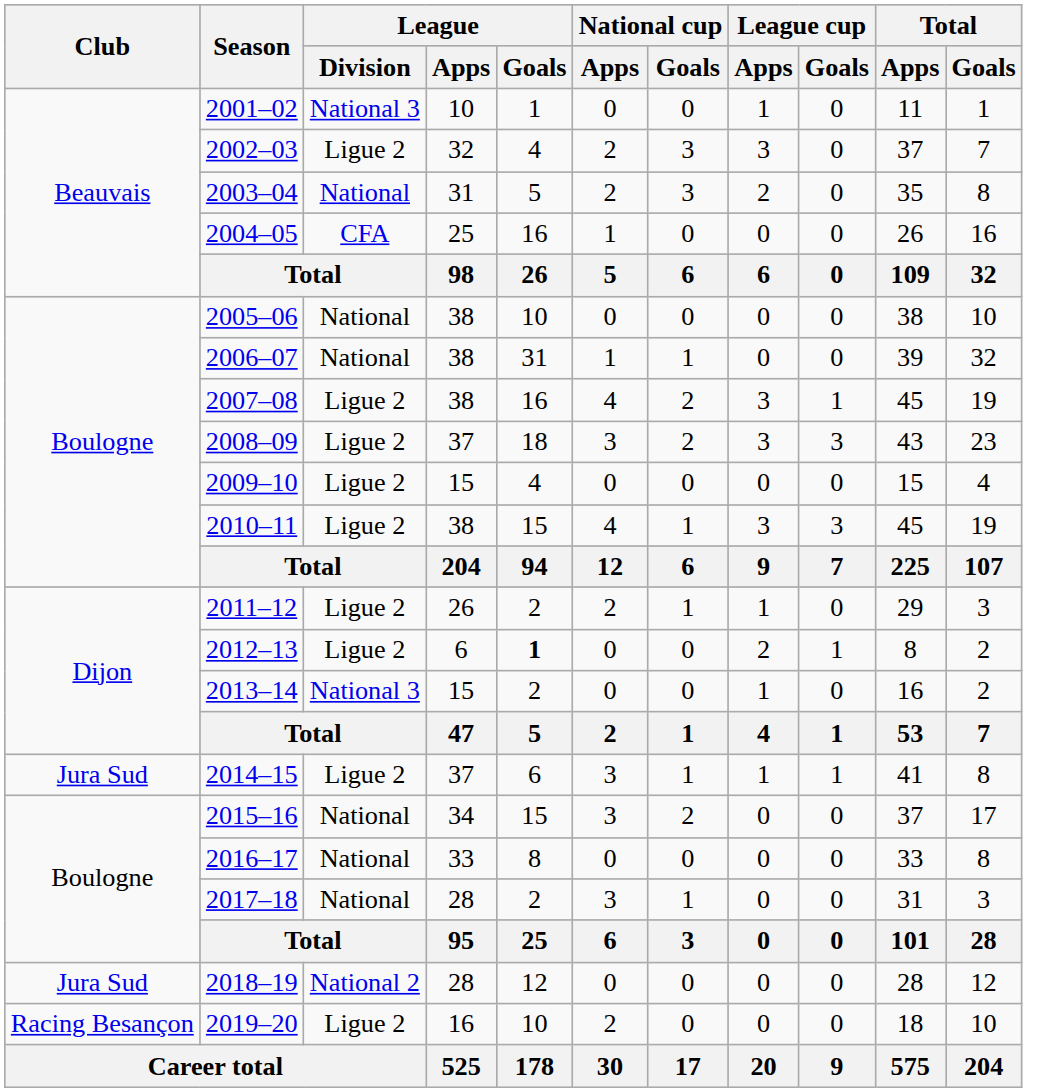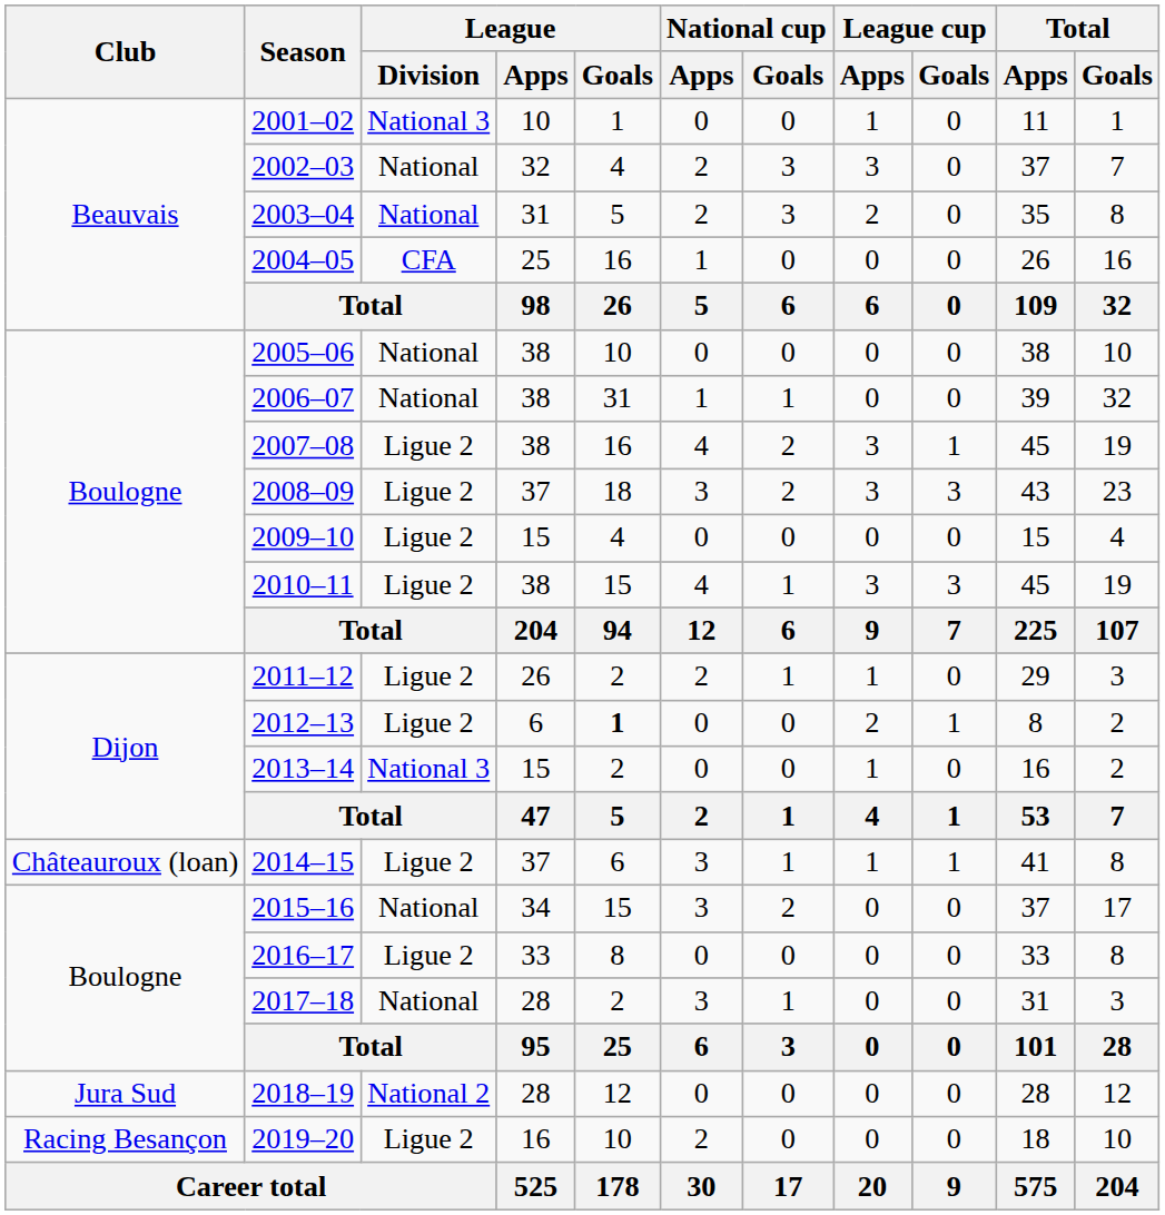 <table class="wikitable" style="text-align:center">
 <tr>
 <th rowspan="2">Club</th>
 <th rowspan="2">Season</th>
 <th colspan="3">League</th>
 <th colspan="2">National cup</th>
 <th colspan="2">League cup</th>
 <th colspan="2">Total</th>
 </tr>
 <tr>
 <th>Division</th>
 <th>Apps</th>
 <th>Goals</th>
 <th>Apps</th>
 <th>Goals</th>
 <th>Apps</th>
 <th>Goals</th>
 <th>Apps</th>
 <th>Goals</th>
 </tr>
 <tr>
 <td rowspan="5"><a href='#'>Beauvais</a></td>
 <td><a href='#'>2001–02</a></td>
 <td><a href='#'>National 3</a></td>
 <td>10</td>
 <td>1</td>
 <td>0</td>
 <td>0</td>
 <td>1</td>
 <td>0</td>
 <td>11</td>
 <td>1</td>
 </tr>
 <tr>
 <td><a href='#'>2002–03</a></td>
-<td>Ligue 2</td>
+<td>National</td>
 <td>32</td>
 <td>4</td>
 <td>2</td>
 <td>3</td>
 <td>3</td>
 <td>0</td>
 <td>37</td>
 <td>7</td>
 </tr>
 <tr>
 <td><a href='#'>2003–04</a></td>
 <td><a href='#'>National</a></td>
 <td>31</td>
 <td>5</td>
 <td>2</td>
 <td>3</td>
 <td>2</td>
 <td>0</td>
 <td>35</td>
 <td>8</td>
 </tr>
 <tr>
 <td><a href='#'>2004–05</a></td>
 <td><a href='#'>CFA</a></td>
 <td>25</td>
 <td>16</td>
 <td>1</td>
 <td>0</td>
 <td>0</td>
 <td>0</td>
 <td>26</td>
 <td>16</td>
 </tr>
 <tr>
 <th colspan="2">Total</th>
 <th>98</th>
 <th>26</th>
 <th>5</th>
 <th>6</th>
 <th>6</th>
 <th>0</th>
 <th>109</th>
 <th>32</th>
 </tr>
 <tr>
 <td rowspan="7"><a href='#'>Boulogne</a></td>
 <td><a href='#'>2005–06</a></td>
 <td>National</td>
 <td>38</td>
 <td>10</td>
 <td>0</td>
 <td>0</td>
 <td>0</td>
 <td>0</td>
 <td>38</td>
 <td>10</td>
 </tr>
 <tr>
 <td><a href='#'>2006–07</a></td>
 <td>National</td>
 <td>38</td>
 <td>31</td>
 <td>1</td>
 <td>1</td>
 <td>0</td>
 <td>0</td>
 <td>39</td>
 <td>32</td>
 </tr>
 <tr>
 <td><a href='#'>2007–08</a></td>
 <td>Ligue 2</td>
 <td>38</td>
 <td>16</td>
 <td>4</td>
 <td>2</td>
 <td>3</td>
 <td>1</td>
 <td>45</td>
 <td>19</td>
 </tr>
 <tr>
 <td><a href='#'>2008–09</a></td>
 <td>Ligue 2</td>
 <td>37</td>
 <td>18</td>
 <td>3</td>
 <td>2</td>
 <td>3</td>
 <td>3</td>
 <td>43</td>
 <td>23</td>
 </tr>
 <tr>
 <td><a href='#'>2009–10</a></td>
 <td>Ligue 2</td>
 <td>15</td>
 <td>4</td>
 <td>0</td>
 <td>0</td>
 <td>0</td>
 <td>0</td>
 <td>15</td>
 <td>4</td>
 </tr>
 <tr>
 <td><a href='#'>2010–11</a></td>
 <td>Ligue 2</td>
 <td>38</td>
 <td>15</td>
 <td>4</td>
 <td>1</td>
 <td>3</td>
 <td>3</td>
 <td>45</td>
 <td>19</td>
 </tr>
 <tr>
 <th colspan="2">Total</th>
 <th>204</th>
 <th>94</th>
 <th>12</th>
 <th>6</th>
 <th>9</th>
 <th>7</th>
 <th>225</th>
 <th>107</th>
 </tr>
 <tr>
 <td rowspan="4"><a href='#'>Dijon</a></td>
 <td><a href='#'>2011–12</a></td>
 <td>Ligue 2</td>
 <td>26</td>
 <td>2</td>
 <td>2</td>
 <td>1</td>
 <td>1</td>
 <td>0</td>
 <td>29</td>
 <td>3</td>
 </tr>
 <tr>
 <td><a href='#'>2012–13</a></td>
 <td>Ligue 2</td>
 <td>6</td>
 <td><strong>1</strong></td>
 <td>0</td>
 <td>0</td>
 <td>2</td>
 <td>1</td>
 <td>8</td>
 <td>2</td>
 </tr>
 <tr>
 <td><a href='#'>2013–14</a></td>
 <td><a href='#'>National 3</a></td>
 <td>15</td>
 <td>2</td>
 <td>0</td>
 <td>0</td>
 <td>1</td>
 <td>0</td>
 <td>16</td>
 <td>2</td>
 </tr>
 <tr>
 <th colspan="2">Total</th>
 <th>47</th>
 <th>5</th>
 <th>2</th>
 <th>1</th>
 <th>4</th>
 <th>1</th>
 <th>53</th>
 <th>7</th>
 </tr>
 <tr>
-<td><a href='#'>Jura Sud</a></td>
+<td><a href='#'>Châteauroux</a> (loan)</td>
 <td><a href='#'>2014–15</a></td>
 <td>Ligue 2</td>
 <td>37</td>
 <td>6</td>
 <td>3</td>
 <td>1</td>
 <td>1</td>
 <td>1</td>
 <td>41</td>
 <td>8</td>
 </tr>
 <tr>
 <td rowspan="4">Boulogne</td>
 <td><a href='#'>2015–16</a></td>
 <td>National</td>
 <td>34</td>
 <td>15</td>
 <td>3</td>
 <td>2</td>
 <td>0</td>
 <td>0</td>
 <td>37</td>
 <td>17</td>
 </tr>
 <tr>
 <td><a href='#'>2016–17</a></td>
-<td>National</td>
+<td>Ligue 2</td>
 <td>33</td>
 <td>8</td>
 <td>0</td>
 <td>0</td>
 <td>0</td>
 <td>0</td>
 <td>33</td>
 <td>8</td>
 </tr>
 <tr>
 <td><a href='#'>2017–18</a></td>
 <td>National</td>
 <td>28</td>
 <td>2</td>
 <td>3</td>
 <td>1</td>
 <td>0</td>
 <td>0</td>
 <td>31</td>
 <td>3</td>
 </tr>
 <tr>
 <th colspan="2">Total</th>
 <th>95</th>
 <th>25</th>
 <th>6</th>
 <th>3</th>
 <th>0</th>
 <th>0</th>
 <th>101</th>
 <th>28</th>
 </tr>
 <tr>
 <td><a href='#'>Jura Sud</a></td>
 <td><a href='#'>2018–19</a></td>
 <td><a href='#'>National 2</a></td>
 <td>28</td>
 <td>12</td>
 <td>0</td>
 <td>0</td>
 <td>0</td>
 <td>0</td>
 <td>28</td>
 <td>12</td>
 </tr>
 <tr>
 <td><a href='#'>Racing Besançon</a></td>
 <td><a href='#'>2019–20</a></td>
 <td>Ligue 2</td>
 <td>16</td>
 <td>10</td>
 <td>2</td>
 <td>0</td>
 <td>0</td>
 <td>0</td>
 <td>18</td>
 <td>10</td>
 </tr>
 <tr>
 <th colspan="3">Career total</th>
 <th>525</th>
 <th>178</th>
 <th>30</th>
 <th>17</th>
 <th>20</th>
 <th>9</th>
 <th>575</th>
 <th>204</th>
 </tr>
 </table>
